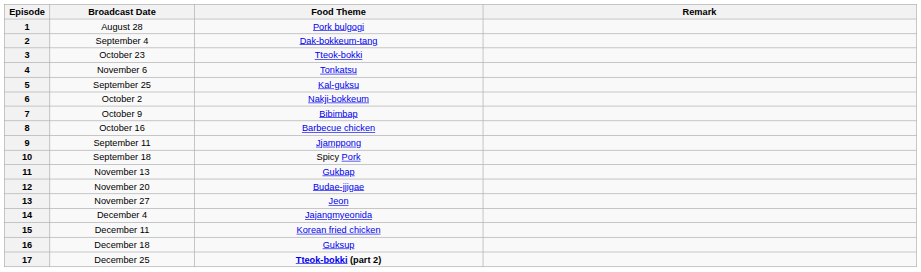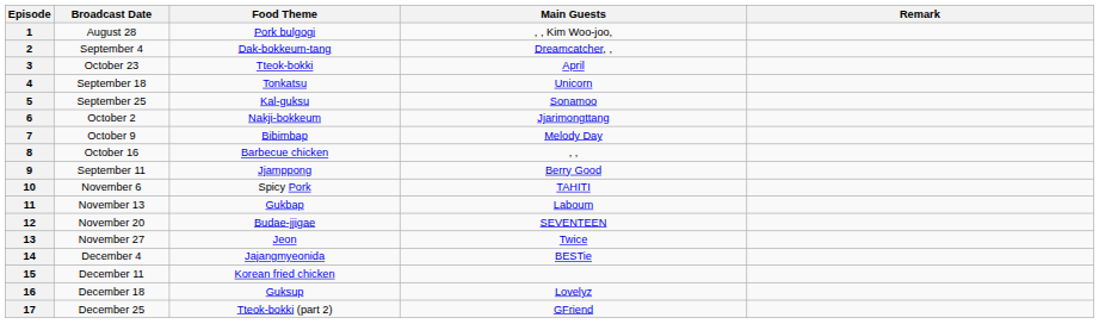 <table class="wikitable" style="text-align:center; font-size:90%; width:90%;">
 <tr>
 <th width="1%">Episode</th>
 <th width="10%">Broadcast Date</th>
 <th width="20%">Food Theme</th>
+<th width="30%">Main Guests</th>
 <th width="30%">Remark</th>
 </tr>
 <tr>
 <th>1</th>
 <td>August 28</td>
 <td><a href='#'>Pork bulgogi</a></td>
+<td>, , Kim Woo-joo, </td>
 <td></td>
 </tr>
 <tr>
 <th>2</th>
 <td>September 4</td>
 <td><a href='#'>Dak-bokkeum-tang</a></td>
+<td><a href='#'>Dreamcatcher</a>, , </td>
 <td></td>
 </tr>
 <tr>
 <th>3</th>
 <td>October 23</td>
 <td><a href='#'>Tteok-bokki</a></td>
+<td><a href='#'>April</a></td>
 <td></td>
 </tr>
 <tr>
 <th>4</th>
-<td>November 6</td>
+<td>September 18</td>
 <td><a href='#'>Tonkatsu</a></td>
+<td><a href='#'>Unicorn</a></td>
 <td></td>
 </tr>
 <tr>
 <th>5</th>
 <td>September 25</td>
 <td><a href='#'>Kal-guksu</a></td>
+<td><a href='#'>Sonamoo</a></td>
 <td></td>
 </tr>
 <tr>
 <th>6</th>
 <td>October 2</td>
 <td><a href='#'>Nakji-bokkeum</a></td>
+<td><a href='#'>Jjarimongttang</a></td>
 <td></td>
 </tr>
 <tr>
 <th>7</th>
 <td>October 9</td>
 <td><a href='#'>Bibimbap</a></td>
+<td><a href='#'>Melody Day</a></td>
 <td></td>
 </tr>
 <tr>
 <th>8</th>
 <td>October 16</td>
 <td><a href='#'>Barbecue chicken</a></td>
+<td>, , </td>
 <td></td>
 </tr>
 <tr>
 <th>9</th>
 <td>September 11</td>
 <td><a href='#'>Jjamppong</a></td>
+<td><a href='#'>Berry Good</a></td>
 <td></td>
 </tr>
 <tr>
 <th>10</th>
-<td>September 18</td>
+<td>November 6</td>
 <td>Spicy <a href='#'>Pork</a></td>
+<td><a href='#'>TAHITI</a></td>
 <td></td>
 </tr>
 <tr>
 <th>11</th>
 <td>November 13</td>
 <td><a href='#'>Gukbap</a></td>
+<td><a href='#'>Laboum</a></td>
 <td></td>
 </tr>
 <tr>
 <th>12</th>
 <td>November 20</td>
 <td><a href='#'>Budae-jjigae</a></td>
+<td><a href='#'>SEVENTEEN</a></td>
 <td></td>
 </tr>
 <tr>
 <th>13</th>
 <td>November 27</td>
 <td><a href='#'>Jeon</a></td>
+<td><a href='#'>Twice</a></td>
 <td></td>
 </tr>
 <tr>
 <th>14</th>
 <td>December 4</td>
 <td><a href='#'>Jajangmyeonida</a></td>
+<td><a href='#'>BESTie</a></td>
 <td></td>
 </tr>
 <tr>
 <th>15</th>
 <td>December 11</td>
 <td><a href='#'>Korean fried chicken</a></td>
 <td></td>
+<td></td>
 </tr>
 <tr>
 <th>16</th>
 <td>December 18</td>
 <td><a href='#'>Guksup</a></td>
+<td><a href='#'>Lovelyz</a></td>
 <td></td>
 </tr>
 <tr>
 <th>17</th>
 <td>December 25</td>
-<td><strong><a href='#'>Tteok-bokki</a> (part 2)</strong></td>
+<td><a href='#'>Tteok-bokki</a> (part 2)</td>
+<td><a href='#'>GFriend</a></td>
 <td></td>
 </tr>
 </table>
